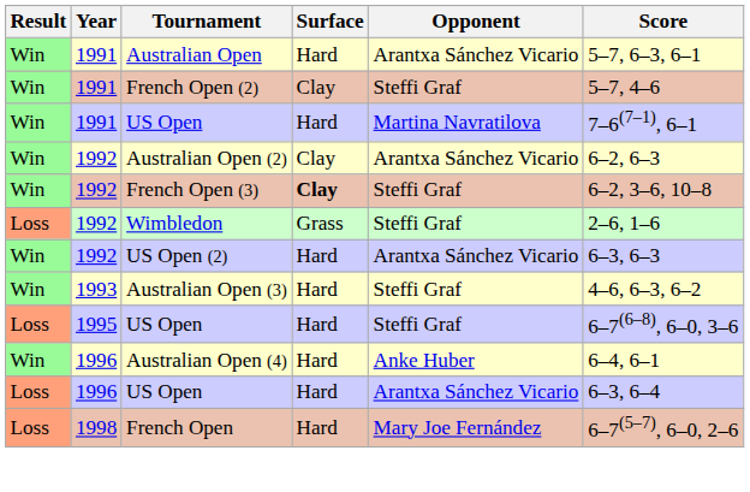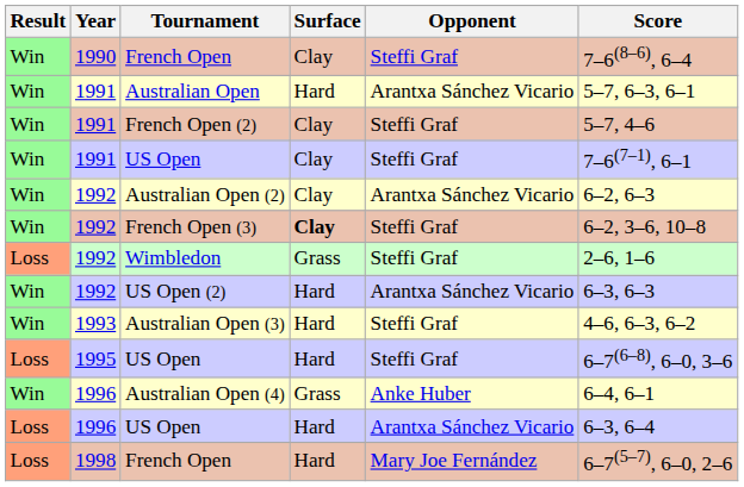 <table class="sortable wikitable">
 <tr>
 <th>Result</th>
 <th>Year</th>
 <th>Tournament</th>
 <th>Surface</th>
 <th>Opponent</th>
 <th class="unsortable">Score</th>
+</tr>
+<tr style="background:#ebc2af;">
+<td style="background:#98fb98;">Win</td>
+<td><a href='#'>1990</a></td>
+<td><a href='#'>French Open</a></td>
+<td>Clay</td>
+<td> <a href='#'>Steffi Graf</a></td>
+<td>7–6<sup>(8–6)</sup>, 6–4</td>
 </tr>
 <tr bgcolor=#FFFFCC>
 <td style="background:#98fb98;">Win</td>
 <td><a href='#'>1991</a></td>
 <td><a href='#'>Australian Open</a></td>
 <td>Hard</td>
 <td> Arantxa Sánchez Vicario</td>
 <td>5–7, 6–3, 6–1</td>
 </tr>
 <tr style="background:#ebc2af;">
 <td style="background:#98fb98;">Win</td>
 <td><a href='#'>1991</a></td>
 <td>French Open <small>(2)</small></td>
 <td>Clay</td>
 <td> Steffi Graf</td>
 <td>5–7, 4–6</td>
 </tr>
 <tr bgcolor=#CCCCFF>
 <td style="background:#98fb98;">Win</td>
 <td><a href='#'>1991</a></td>
 <td><a href='#'>US Open</a></td>
-<td>Hard</td>
-<td> <a href='#'>Martina Navratilova</a></td>
+<td>Clay</td>
+<td> Steffi Graf</td>
 <td>7–6<sup>(7–1)</sup>, 6–1</td>
 </tr>
 <tr bgcolor=#FFFFCC>
 <td style="background:#98fb98;">Win</td>
 <td><a href='#'>1992</a></td>
 <td>Australian Open <small>(2)</small></td>
 <td>Clay</td>
 <td> Arantxa Sánchez Vicario</td>
 <td>6–2, 6–3</td>
 </tr>
 <tr bgcolor=#EBC2AF>
 <td style="background:#98fb98;">Win</td>
 <td><a href='#'>1992</a></td>
 <td>French Open <small>(3)</small></td>
 <td><strong>Clay</strong></td>
 <td> Steffi Graf</td>
 <td>6–2, 3–6, 10–8</td>
 </tr>
 <tr bgcolor=#CCFFCC>
 <td style="background:#ffa07a;">Loss</td>
 <td><a href='#'>1992</a></td>
 <td><a href='#'>Wimbledon</a></td>
 <td>Grass</td>
 <td> Steffi Graf</td>
 <td>2–6, 1–6</td>
 </tr>
 <tr bgcolor=#CCCCFF>
 <td style="background:#98fb98;">Win</td>
 <td><a href='#'>1992</a></td>
 <td>US Open <small>(2)</small></td>
 <td>Hard</td>
 <td> Arantxa Sánchez Vicario</td>
 <td>6–3, 6–3</td>
 </tr>
 <tr bgcolor=#FFFFCC>
 <td style="background:#98fb98;">Win</td>
 <td><a href='#'>1993</a></td>
 <td>Australian Open <small>(3)</small></td>
 <td>Hard</td>
 <td> Steffi Graf</td>
 <td>4–6, 6–3, 6–2</td>
 </tr>
 <tr bgcolor=#CCCCFF>
 <td style="background:#ffa07a;">Loss</td>
 <td><a href='#'>1995</a></td>
 <td>US Open</td>
 <td>Hard</td>
 <td> Steffi Graf</td>
 <td>6–7<sup>(6–8)</sup>, 6–0, 3–6</td>
 </tr>
 <tr bgcolor=#FFFFCC>
 <td style="background:#98fb98;">Win</td>
 <td><a href='#'>1996</a></td>
 <td>Australian Open <small>(4)</small></td>
-<td>Hard</td>
+<td>Grass</td>
 <td> <a href='#'>Anke Huber</a></td>
 <td>6–4, 6–1</td>
 </tr>
 <tr bgcolor=#CCCCFF>
 <td style="background:#ffa07a;">Loss</td>
 <td><a href='#'>1996</a></td>
 <td>US Open</td>
 <td>Hard</td>
 <td> <a href='#'>Arantxa Sánchez Vicario</a></td>
 <td>6–3, 6–4</td>
 </tr>
 <tr bgcolor=#EBC2AF>
 <td style="background:#ffa07a;">Loss</td>
 <td><a href='#'>1998</a></td>
 <td>French Open</td>
 <td>Hard</td>
 <td> <a href='#'>Mary Joe Fernández</a></td>
 <td>6–7<sup>(5–7)</sup>, 6–0, 2–6</td>
 </tr>
 </table>
